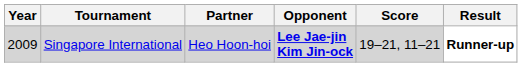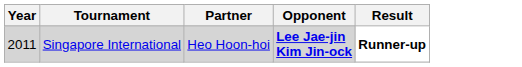 <table class="sortable wikitable" style="font-size: 90%;">
 <tr>
 <th>Year</th>
 <th>Tournament</th>
 <th>Partner</th>
 <th>Opponent</th>
-<th>Score</th>
 <th>Result</th>
 </tr>
 <tr style="background:#D5D5D5">
-<td align="center">2009</td>
+<td align="center">2011</td>
 <td align="left"><a href='#'>Singapore International</a></td>
 <td align="left"> <a href='#'>Heo Hoon-hoi</a></td>
 <td align="left"><strong> <a href='#'>Lee Jae-jin</a> <br>  <a href='#'>Kim Jin-ock</a></strong></td>
-<td align="left">19–21, 11–21</td>
 <td style="text-align:left; background:white"> <strong>Runner-up</strong></td>
 </tr>
 </table>
